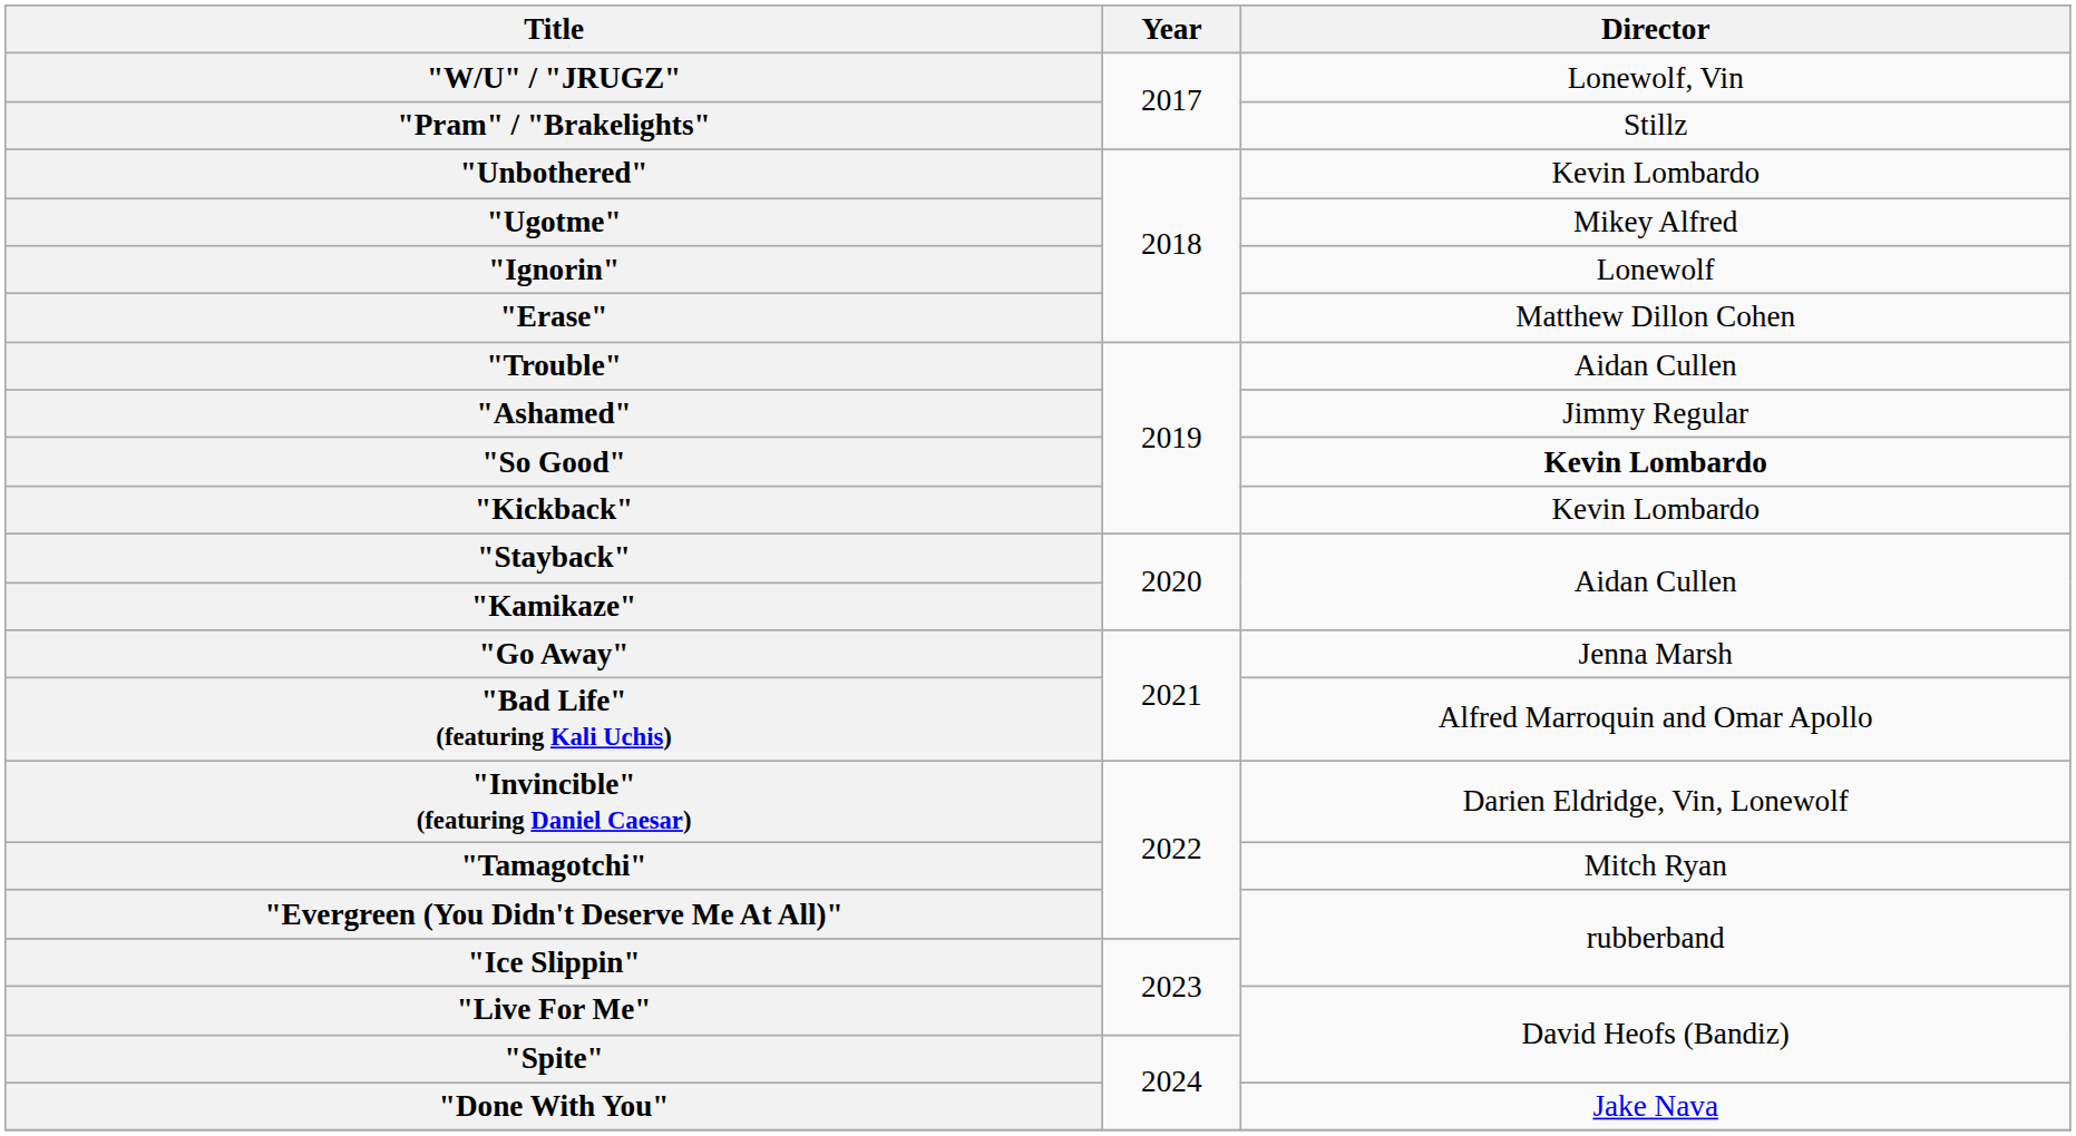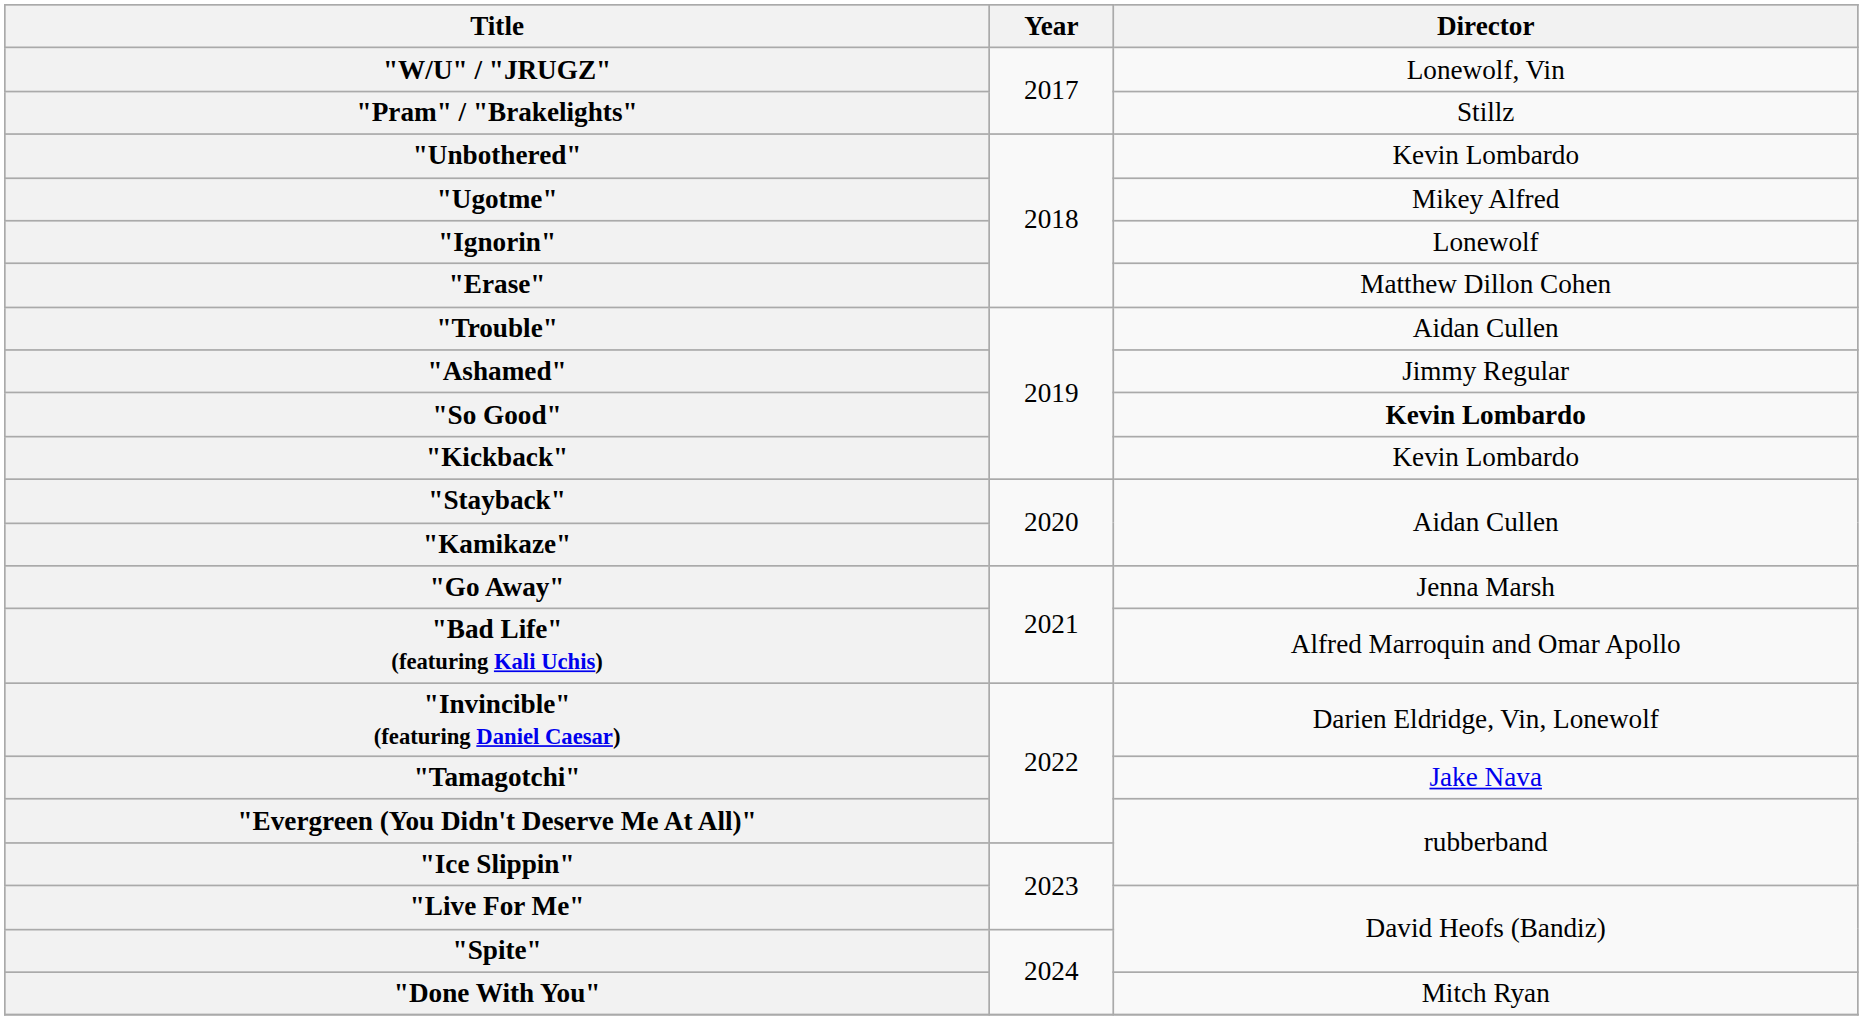 <table class="wikitable plainrowheaders" style="text-align:center; width:55%">
 <tr>
 <th scope="col">Title</th>
 <th>Year</th>
 <th>Director</th>
 </tr>
 <tr>
 <th scope="row">"W/U" / "JRUGZ"</th>
 <td rowspan="2">2017</td>
 <td>Lonewolf, Vin</td>
 </tr>
 <tr>
 <th scope="row">"Pram" / "Brakelights"</th>
 <td>Stillz</td>
 </tr>
 <tr>
 <th scope="row">"Unbothered"</th>
 <td rowspan="4">2018</td>
 <td>Kevin Lombardo</td>
 </tr>
 <tr>
 <th scope="row">"Ugotme"</th>
 <td>Mikey Alfred</td>
 </tr>
 <tr>
 <th scope="row">"Ignorin"</th>
 <td>Lonewolf</td>
 </tr>
 <tr>
 <th scope="row">"Erase"</th>
 <td>Matthew Dillon Cohen</td>
 </tr>
 <tr>
 <th scope="row">"Trouble"</th>
 <td rowspan="4">2019</td>
 <td>Aidan Cullen</td>
 </tr>
 <tr>
 <th scope="row">"Ashamed"</th>
 <td>Jimmy Regular</td>
 </tr>
 <tr>
 <th scope="row">"So Good"</th>
 <td><strong>Kevin Lombardo</strong></td>
 </tr>
 <tr>
 <th scope="row">"Kickback"</th>
 <td>Kevin Lombardo</td>
 </tr>
 <tr>
 <th scope="row">"Stayback"</th>
 <td rowspan="2">2020</td>
 <td rowspan="2">Aidan Cullen</td>
 </tr>
 <tr>
 <th scope="row">"Kamikaze"</th>
 </tr>
 <tr>
 <th scope="row">"Go Away"</th>
 <td rowspan="2">2021</td>
 <td>Jenna Marsh</td>
 </tr>
 <tr>
 <th scope="row">"Bad Life"<br><small>(featuring <a href='#'>Kali Uchis</a>)</small></th>
 <td>Alfred Marroquin and Omar Apollo</td>
 </tr>
 <tr>
 <th scope="row">"Invincible"<br><small>(featuring <a href='#'>Daniel Caesar</a>)</small></th>
 <td rowspan="3">2022</td>
 <td>Darien Eldridge, Vin, Lonewolf</td>
 </tr>
 <tr>
 <th scope="row">"Tamagotchi"</th>
-<td rowspan="1">Mitch Ryan</td>
+<td><a href='#'>Jake Nava</a></td>
 </tr>
 <tr>
 <th scope="row">"Evergreen (You Didn't Deserve Me At All)"</th>
 <td rowspan="2">rubberband</td>
 </tr>
 <tr>
 <th scope="row">"Ice Slippin"</th>
 <td rowspan="2">2023</td>
 </tr>
 <tr>
 <th scope="row">"Live For Me"</th>
 <td rowspan="2">David Heofs (Bandiz)</td>
 </tr>
 <tr>
 <th scope="row">"Spite"</th>
 <td rowspan="2">2024</td>
 </tr>
 <tr>
 <th scope="row">"Done With You"</th>
-<td><a href='#'>Jake Nava</a></td>
+<td rowspan="1">Mitch Ryan</td>
 </tr>
 <tr>
 </tr>
 </table>
